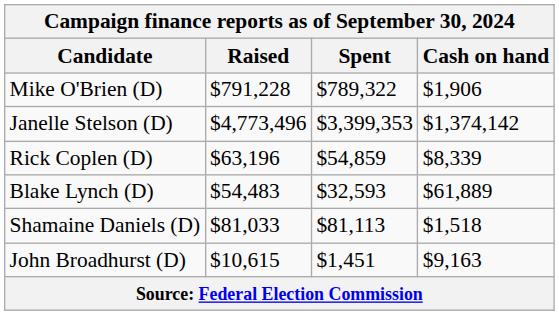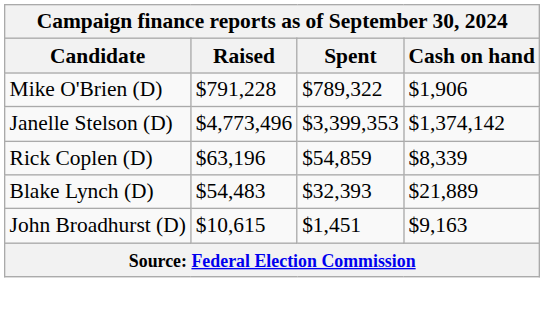 <table class="wikitable sortable">
 <tr>
 <th colspan=4>Campaign finance reports as of September 30, 2024</th>
 </tr>
 <tr style="text-align:center;">
 <th>Candidate</th>
 <th>Raised</th>
 <th>Spent</th>
 <th>Cash on hand</th>
 </tr>
 <tr>
 <td>Mike O'Brien (D)</td>
 <td>$791,228</td>
 <td>$789,322</td>
 <td>$1,906</td>
 </tr>
 <tr>
 <td>Janelle Stelson (D)</td>
 <td>$4,773,496</td>
 <td>$3,399,353</td>
 <td>$1,374,142</td>
 </tr>
 <tr>
 <td>Rick Coplen (D)</td>
 <td>$63,196</td>
 <td>$54,859</td>
 <td>$8,339</td>
 </tr>
 <tr>
 <td>Blake Lynch (D)</td>
 <td>$54,483</td>
-<td>$32,593</td>
-<td>$61,889</td>
-</tr>
-<tr>
-<td>Shamaine Daniels (D)</td>
-<td>$81,033</td>
-<td>$81,113</td>
-<td>$1,518</td>
+<td>$32,393</td>
+<td>$21,889</td>
 </tr>
 <tr>
 <td>John Broadhurst (D)</td>
 <td>$10,615</td>
 <td>$1,451</td>
 <td>$9,163</td>
 </tr>
 <tr>
 <th colspan="4"><small>Source: <a href='#'>Federal Election Commission</a></small></th>
 </tr>
 </table>
